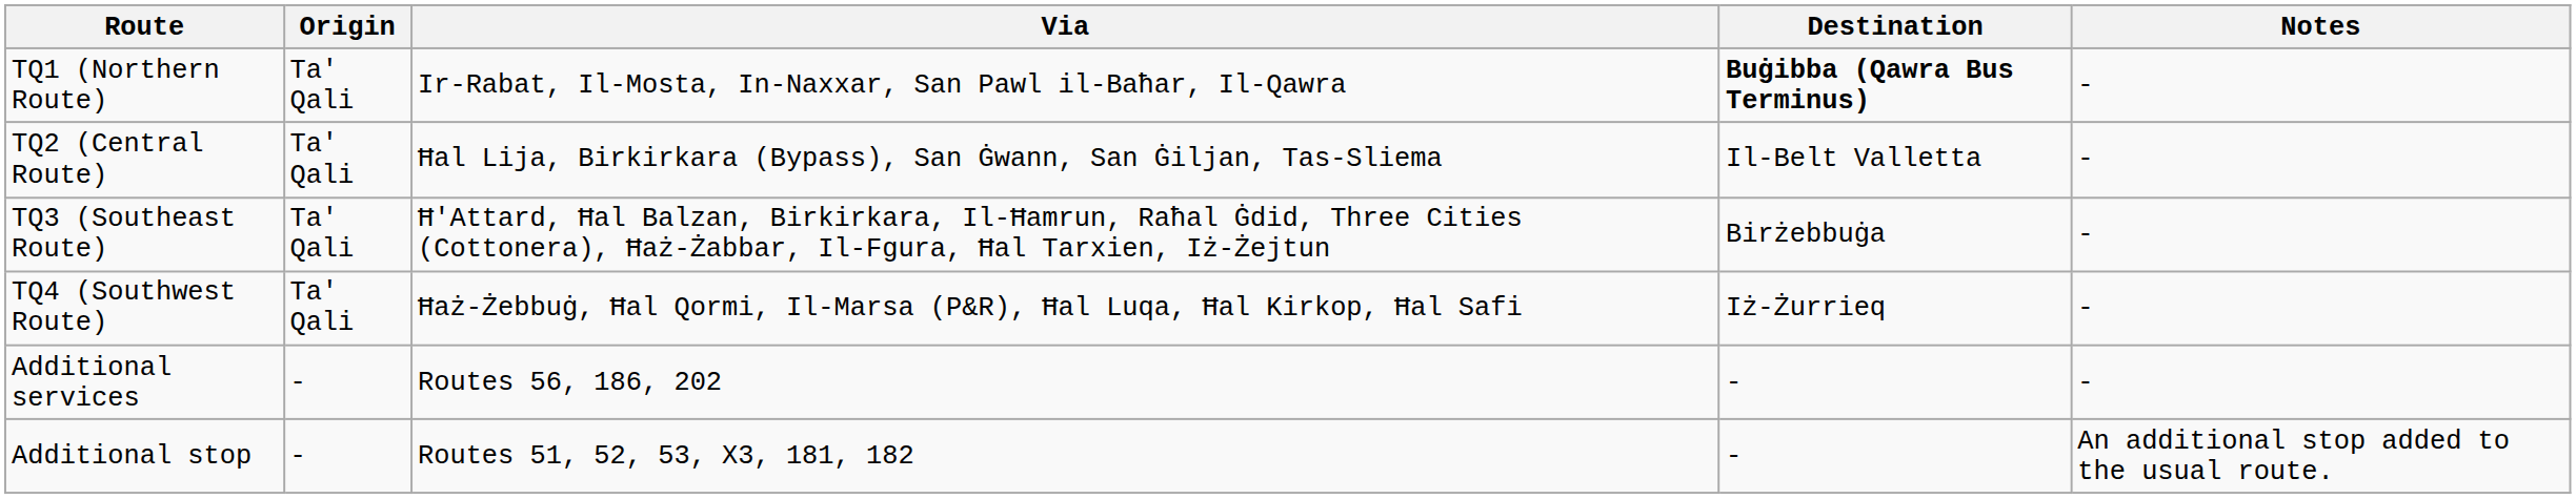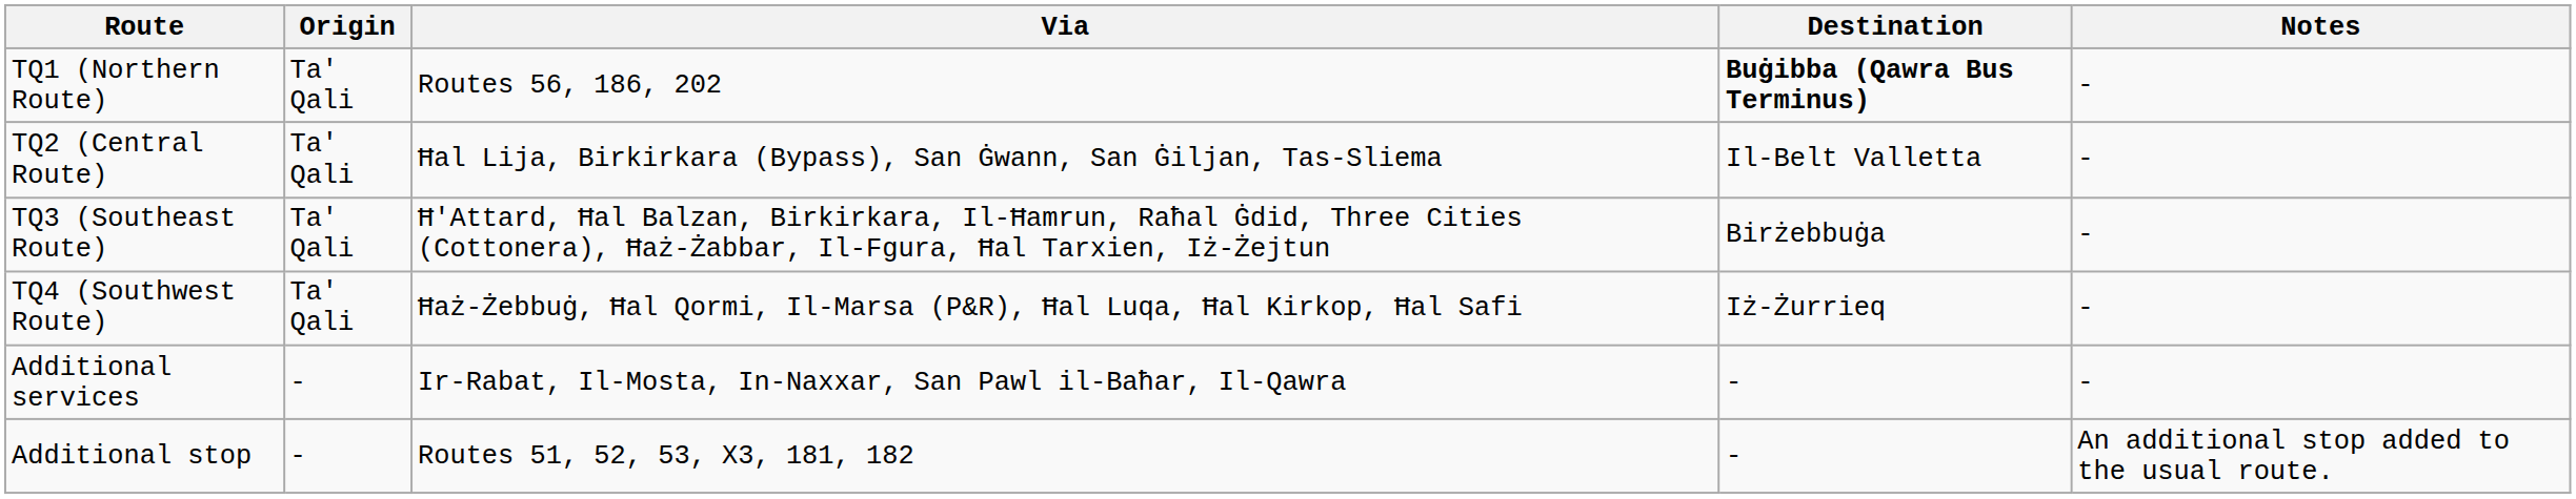 <table class="wikitable sortable">
 <tr>
 <th>Route</th>
 <th>Origin</th>
 <th>Via</th>
 <th>Destination</th>
 <th>Notes</th>
 </tr>
 <tr>
 <td>TQ1 (Northern Route)</td>
 <td>Ta' Qali</td>
-<td>Ir-Rabat, Il-Mosta, In-Naxxar, San Pawl il-Baħar, Il-Qawra</td>
+<td>Routes 56, 186, 202</td>
 <td><strong>Buġibba (Qawra Bus Terminus)</strong></td>
 <td>-</td>
 </tr>
 <tr>
 <td>TQ2 (Central Route)</td>
 <td>Ta' Qali</td>
 <td>Ħal Lija, Birkirkara (Bypass), San Ġwann, San Ġiljan, Tas-Sliema</td>
 <td>Il-Belt Valletta</td>
 <td>-</td>
 </tr>
 <tr>
 <td>TQ3 (Southeast Route)</td>
 <td>Ta' Qali</td>
 <td>Ħ'Attard, Ħal Balzan, Birkirkara, Il-Ħamrun, Raħal Ġdid, Three Cities (Cottonera), Ħaż-Żabbar, Il-Fgura, Ħal Tarxien, Iż-Żejtun</td>
 <td>Birżebbuġa</td>
 <td>-</td>
 </tr>
 <tr>
 <td>TQ4 (Southwest Route)</td>
 <td>Ta' Qali</td>
 <td>Ħaż-Żebbuġ, Ħal Qormi, Il-Marsa (P&R), Ħal Luqa, Ħal Kirkop, Ħal Safi</td>
 <td>Iż-Żurrieq</td>
 <td>-</td>
 </tr>
 <tr>
 <td>Additional services</td>
 <td>-</td>
-<td>Routes 56, 186, 202</td>
+<td>Ir-Rabat, Il-Mosta, In-Naxxar, San Pawl il-Baħar, Il-Qawra</td>
 <td>-</td>
 <td>-</td>
 </tr>
 <tr>
 <td>Additional stop</td>
 <td>-</td>
 <td>Routes 51, 52, 53, X3, 181, 182</td>
 <td>-</td>
 <td>An additional stop added to the usual route.</td>
 </tr>
 </table>
